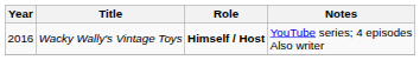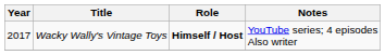 <table class="wikitable sortable plainrowheaders">
 <tr>
 <th>Year</th>
 <th>Title</th>
 <th>Role</th>
 <th>Notes</th>
 </tr>
 <tr>
-<td>2016</td>
+<td>2017</td>
 <td><em>Wacky Wally's Vintage Toys</em></td>
 <td><strong>Himself / Host</strong></td>
 <td><a href='#'>YouTube</a> series; 4 episodes<br>Also writer</td>
 </tr>
 <tr>
 </tr>
 </table>
